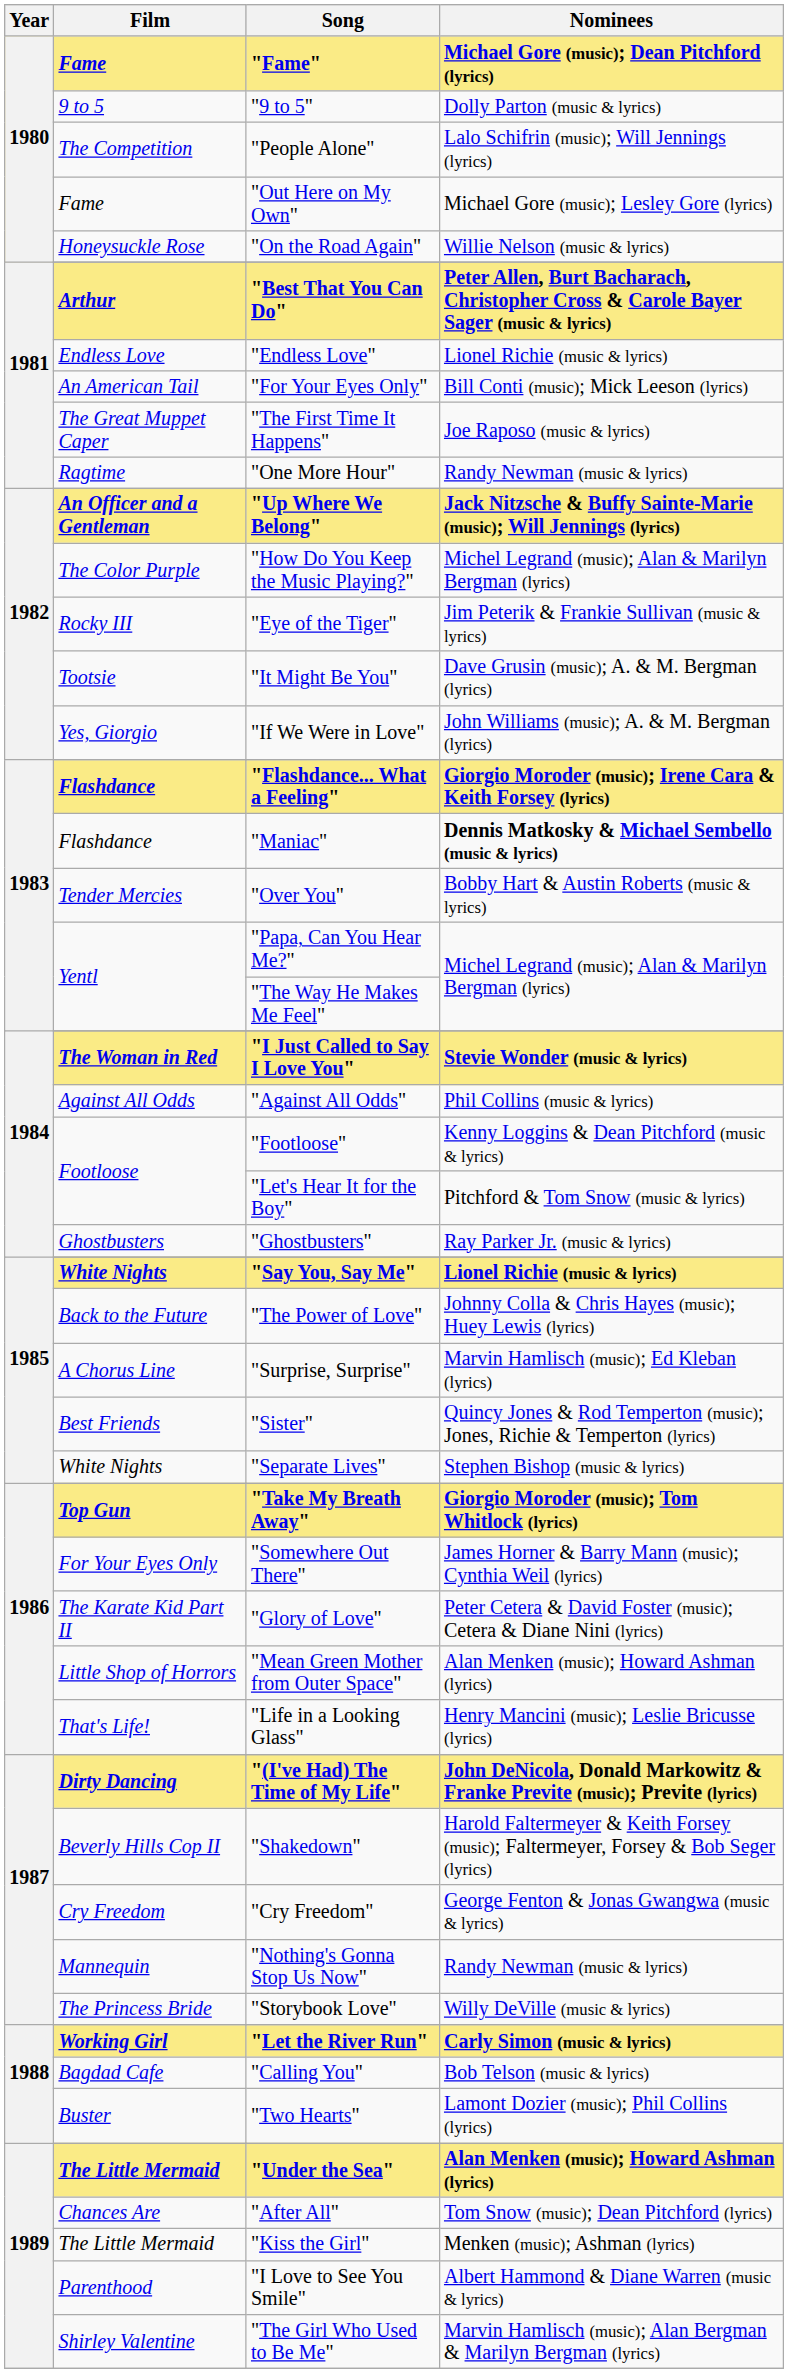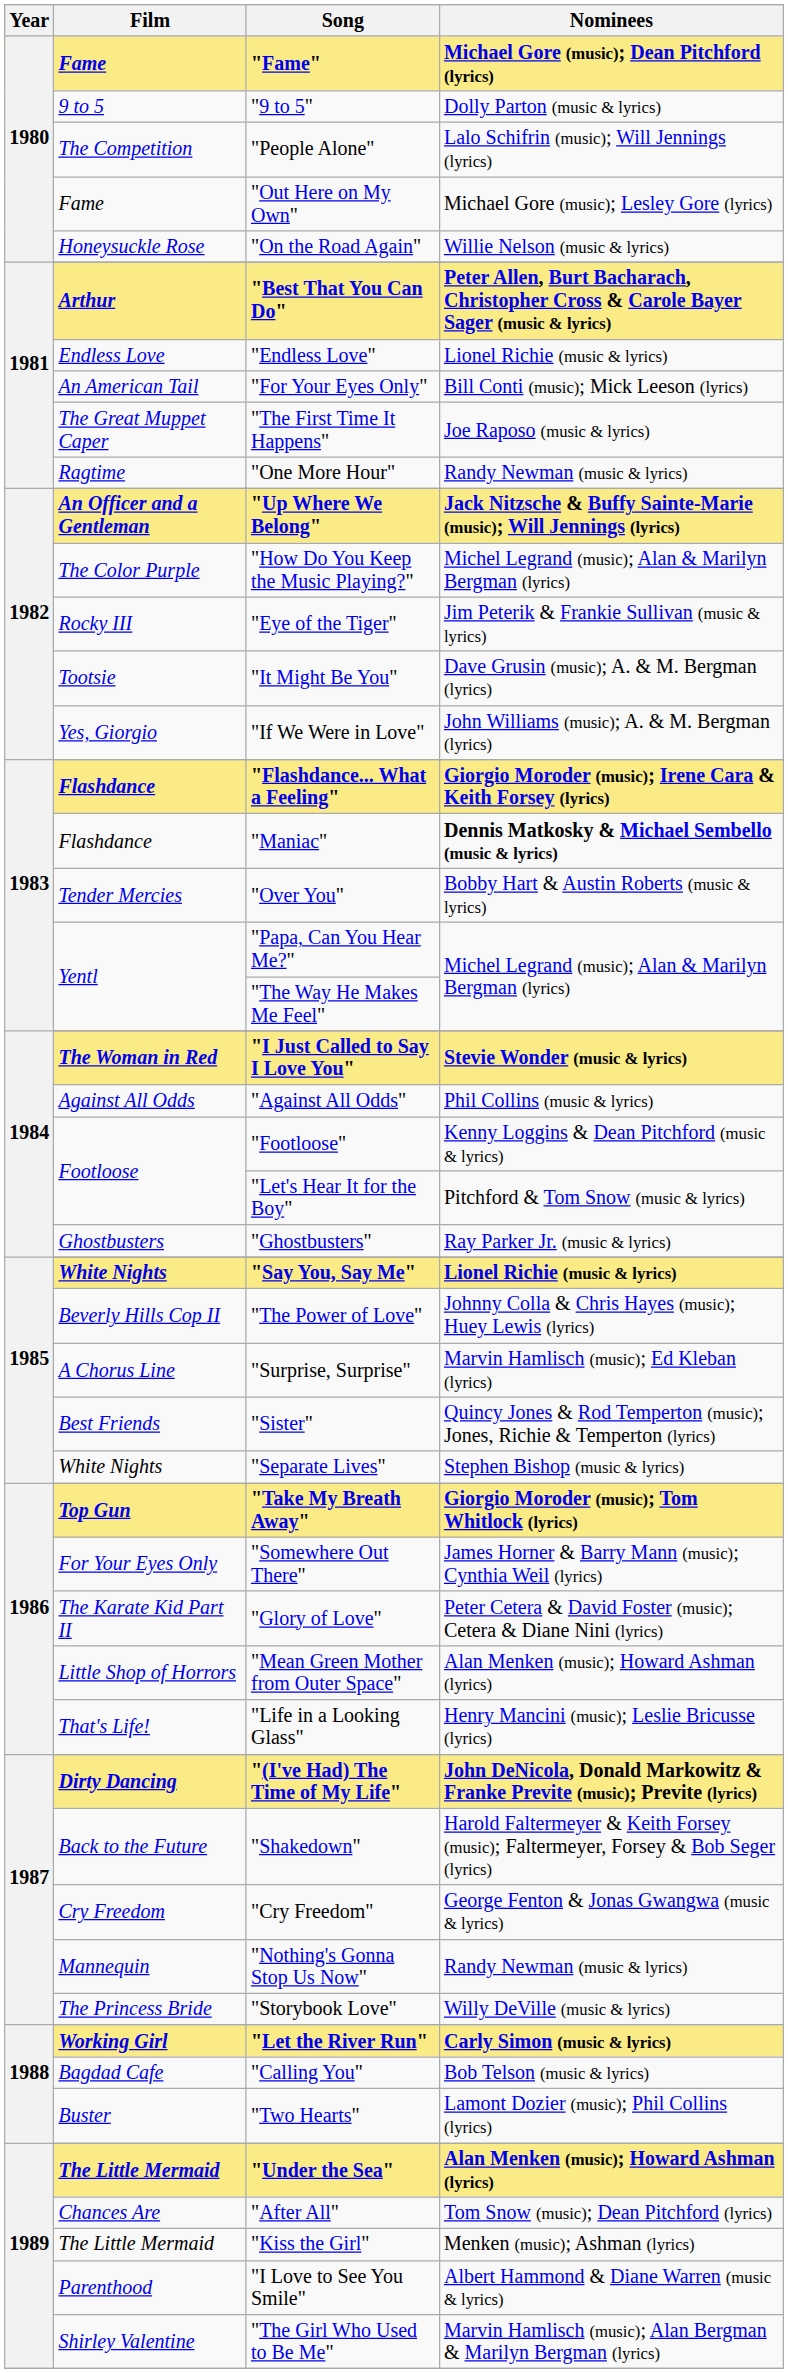 <table class="wikitable" style="width:100%">
 <tr bgcolor="#bebebe">
 <th width="5%">Year</th>
 <th width="25%">Film</th>
 <th width="25%">Song</th>
 <th width="45%">Nominees</th>
 </tr>
 <tr style="background:#FAEB86">
 <th rowspan="5">1980<br> <br></th>
 <td><strong><em><a href='#'>Fame</a></em></strong></td>
 <td><strong>"<a href='#'>Fame</a>"</strong></td>
 <td><strong><a href='#'>Michael Gore</a> <small>(music)</small>; <a href='#'>Dean Pitchford</a> <small>(lyrics)</small></strong></td>
 </tr>
 <tr>
 <td><em><a href='#'>9 to 5</a></em></td>
 <td>"<a href='#'>9 to 5</a>"</td>
 <td><a href='#'>Dolly Parton</a> <small>(music & lyrics)</small></td>
 </tr>
 <tr>
 <td><em><a href='#'>The Competition</a></em></td>
 <td>"People Alone"</td>
 <td><a href='#'>Lalo Schifrin</a> <small>(music)</small>; <a href='#'>Will Jennings</a> <small>(lyrics)</small></td>
 </tr>
 <tr>
 <td><em>Fame</em></td>
 <td>"<a href='#'>Out Here on My Own</a>"</td>
 <td>Michael Gore <small>(music)</small>; <a href='#'>Lesley Gore</a> <small>(lyrics)</small></td>
 </tr>
 <tr>
 <td><em><a href='#'>Honeysuckle Rose</a></em></td>
 <td>"<a href='#'>On the Road Again</a>"</td>
 <td><a href='#'>Willie Nelson</a> <small>(music & lyrics)</small></td>
 </tr>
 <tr>
 <th rowspan="6" style="text-align:center">1981<br> <br></th>
 </tr>
 <tr style="background:#FAEB86">
 <td><strong><em><a href='#'>Arthur</a></em></strong></td>
 <td><strong>"<a href='#'>Best That You Can Do</a>"</strong></td>
 <td><strong><a href='#'>Peter Allen</a>, <a href='#'>Burt Bacharach</a>, <a href='#'>Christopher Cross</a> & <a href='#'>Carole Bayer Sager</a> <small>(music & lyrics)</small></strong></td>
 </tr>
 <tr>
 <td><em><a href='#'>Endless Love</a></em></td>
 <td>"<a href='#'>Endless Love</a>"</td>
 <td><a href='#'>Lionel Richie</a> <small>(music & lyrics)</small></td>
 </tr>
 <tr>
 <td><em><a href='#'>An American Tail</a></em></td>
 <td>"<a href='#'>For Your Eyes Only</a>"</td>
 <td><a href='#'>Bill Conti</a> <small>(music)</small>; Mick Leeson <small>(lyrics)</small></td>
 </tr>
 <tr>
 <td><em><a href='#'>The Great Muppet Caper</a></em></td>
 <td>"<a href='#'>The First Time It Happens</a>"</td>
 <td><a href='#'>Joe Raposo</a> <small>(music & lyrics)</small></td>
 </tr>
 <tr>
 <td><em><a href='#'>Ragtime</a></em></td>
 <td>"One More Hour"</td>
 <td><a href='#'>Randy Newman</a> <small>(music & lyrics)</small></td>
 </tr>
 <tr>
 <th rowspan="6" style="text-align:center">1982<br> <br></th>
 </tr>
 <tr style="background:#FAEB86">
 <td><strong><em><a href='#'>An Officer and a Gentleman</a></em></strong></td>
 <td><strong>"<a href='#'>Up Where We Belong</a>"</strong></td>
 <td><strong><a href='#'>Jack Nitzsche</a> & <a href='#'>Buffy Sainte-Marie</a> <small>(music)</small>; <a href='#'>Will Jennings</a> <small>(lyrics)</small></strong></td>
 </tr>
 <tr>
 <td><em><a href='#'>The Color Purple</a></em></td>
 <td>"<a href='#'>How Do You Keep the Music Playing?</a>"</td>
 <td><a href='#'>Michel Legrand</a> <small>(music)</small>; <a href='#'>Alan & Marilyn Bergman</a> <small>(lyrics)</small></td>
 </tr>
 <tr>
 <td><em><a href='#'>Rocky III</a></em></td>
 <td>"<a href='#'>Eye of the Tiger</a>"</td>
 <td><a href='#'>Jim Peterik</a> & <a href='#'>Frankie Sullivan</a> <small>(music & lyrics)</small></td>
 </tr>
 <tr>
 <td><em><a href='#'>Tootsie</a></em></td>
 <td>"<a href='#'>It Might Be You</a>"</td>
 <td><a href='#'>Dave Grusin</a> <small>(music)</small>; A. & M. Bergman <small>(lyrics)</small></td>
 </tr>
 <tr>
 <td><em><a href='#'>Yes, Giorgio</a></em></td>
 <td>"If We Were in Love"</td>
 <td><a href='#'>John Williams</a> <small>(music)</small>; A. & M. Bergman <small>(lyrics)</small></td>
 </tr>
 <tr>
 <th rowspan="6" style="text-align:center">1983<br> <br></th>
 </tr>
 <tr style="background:#FAEB86">
 <td><strong><em><a href='#'>Flashdance</a></em></strong></td>
 <td><strong>"<a href='#'>Flashdance... What a Feeling</a>"</strong></td>
 <td><strong><a href='#'>Giorgio Moroder</a> <small>(music)</small>; <a href='#'>Irene Cara</a> & <a href='#'>Keith Forsey</a> <small>(lyrics)</small></strong></td>
 </tr>
 <tr>
 <td><em>Flashdance</em></td>
 <td>"<a href='#'>Maniac</a>"</td>
 <td><strong>Dennis Matkosky & <a href='#'>Michael Sembello</a> <small>(music & lyrics)</small></strong></td>
 </tr>
 <tr>
 <td><em><a href='#'>Tender Mercies</a></em></td>
 <td>"<a href='#'>Over You</a>"</td>
 <td><a href='#'>Bobby Hart</a> & <a href='#'>Austin Roberts</a> <small>(music & lyrics)</small></td>
 </tr>
 <tr>
 <td rowspan=2><em><a href='#'>Yentl</a></em></td>
 <td>"<a href='#'>Papa, Can You Hear Me?</a>"</td>
 <td rowspan=2><a href='#'>Michel Legrand</a> <small>(music)</small>; <a href='#'>Alan & Marilyn Bergman</a> <small>(lyrics)</small></td>
 </tr>
 <tr>
 <td>"<a href='#'>The Way He Makes Me Feel</a>"</td>
 </tr>
 <tr>
 <th rowspan="6" style="text-align:center">1984<br> <br></th>
 </tr>
 <tr style="background:#FAEB86">
 <td><strong><em><a href='#'>The Woman in Red</a></em></strong></td>
 <td><strong>"<a href='#'>I Just Called to Say I Love You</a>"</strong></td>
 <td><strong><a href='#'>Stevie Wonder</a> <small>(music & lyrics)</small></strong></td>
 </tr>
 <tr>
 <td><em><a href='#'>Against All Odds</a></em></td>
 <td>"<a href='#'>Against All Odds</a>"</td>
 <td><a href='#'>Phil Collins</a> <small>(music & lyrics)</small></td>
 </tr>
 <tr>
 <td rowspan=2><em><a href='#'>Footloose</a></em></td>
 <td>"<a href='#'>Footloose</a>"</td>
 <td><a href='#'>Kenny Loggins</a> & <a href='#'>Dean Pitchford</a> <small>(music & lyrics)</small></td>
 </tr>
 <tr>
 <td>"<a href='#'>Let's Hear It for the Boy</a>"</td>
 <td>Pitchford & <a href='#'>Tom Snow</a> <small>(music & lyrics)</small></td>
 </tr>
 <tr>
 <td><em><a href='#'>Ghostbusters</a></em></td>
 <td>"<a href='#'>Ghostbusters</a>"</td>
 <td><a href='#'>Ray Parker Jr.</a> <small>(music & lyrics)</small></td>
 </tr>
 <tr>
 <th rowspan="6" style="text-align:center">1985<br> <br></th>
 </tr>
 <tr style="background:#FAEB86">
 <td><strong><em><a href='#'>White Nights</a></em></strong></td>
 <td><strong>"<a href='#'>Say You, Say Me</a>"</strong></td>
 <td><strong><a href='#'>Lionel Richie</a> <small>(music & lyrics)</small></strong></td>
 </tr>
 <tr>
-<td><em><a href='#'>Back to the Future</a></em></td>
+<td><em><a href='#'>Beverly Hills Cop II</a></em></td>
 <td>"<a href='#'>The Power of Love</a>"</td>
 <td><a href='#'>Johnny Colla</a> & <a href='#'>Chris Hayes</a> <small>(music)</small>; <a href='#'>Huey Lewis</a> <small>(lyrics)</small></td>
 </tr>
 <tr>
 <td><em><a href='#'>A Chorus Line</a></em></td>
 <td>"Surprise, Surprise"</td>
 <td><a href='#'>Marvin Hamlisch</a> <small>(music)</small>; <a href='#'>Ed Kleban</a> <small>(lyrics)</small></td>
 </tr>
 <tr>
 <td><em><a href='#'>Best Friends</a></em></td>
 <td>"<a href='#'>Sister</a>"</td>
 <td><a href='#'>Quincy Jones</a> & <a href='#'>Rod Temperton</a> <small>(music)</small>; Jones, Richie & Temperton <small>(lyrics)</small></td>
 </tr>
 <tr>
 <td><em>White Nights</em></td>
 <td>"<a href='#'>Separate Lives</a>"</td>
 <td><a href='#'>Stephen Bishop</a> <small>(music & lyrics)</small></td>
 </tr>
 <tr>
 <th rowspan="6" style="text-align:center">1986<br> <br></th>
 </tr>
 <tr style="background:#FAEB86">
 <td><strong><em><a href='#'>Top Gun</a></em></strong></td>
 <td><strong>"<a href='#'>Take My Breath Away</a>"</strong></td>
 <td><strong><a href='#'>Giorgio Moroder</a> <small>(music)</small>; <a href='#'>Tom Whitlock</a> <small>(lyrics)</small></strong></td>
 </tr>
 <tr>
 <td><em><a href='#'>For Your Eyes Only</a></em></td>
 <td>"<a href='#'>Somewhere Out There</a>"</td>
 <td><a href='#'>James Horner</a> & <a href='#'>Barry Mann</a> <small>(music)</small>; <a href='#'>Cynthia Weil</a> <small>(lyrics)</small></td>
 </tr>
 <tr>
 <td><em><a href='#'>The Karate Kid Part II</a></em></td>
 <td>"<a href='#'>Glory of Love</a>"</td>
 <td><a href='#'>Peter Cetera</a> & <a href='#'>David Foster</a> <small>(music)</small>; Cetera & Diane Nini <small>(lyrics)</small></td>
 </tr>
 <tr>
 <td><em><a href='#'>Little Shop of Horrors</a></em></td>
 <td>"<a href='#'>Mean Green Mother from Outer Space</a>"</td>
 <td><a href='#'>Alan Menken</a> <small>(music)</small>; <a href='#'>Howard Ashman</a> <small>(lyrics)</small></td>
 </tr>
 <tr>
 <td><em><a href='#'>That's Life!</a></em></td>
 <td>"Life in a Looking Glass"</td>
 <td><a href='#'>Henry Mancini</a> <small>(music)</small>; <a href='#'>Leslie Bricusse</a> <small>(lyrics)</small></td>
 </tr>
 <tr>
 <th rowspan="6" style="text-align:center">1987<br> <br></th>
 </tr>
 <tr style="background:#FAEB86">
 <td><strong><em><a href='#'>Dirty Dancing</a></em></strong></td>
 <td><strong>"<a href='#'>(I've Had) The Time of My Life</a>"</strong></td>
 <td><strong><a href='#'>John DeNicola</a>, Donald Markowitz & <a href='#'>Franke Previte</a> <small>(music)</small>; Previte <small>(lyrics)</small></strong></td>
 </tr>
 <tr>
-<td><em><a href='#'>Beverly Hills Cop II</a></em></td>
+<td><em><a href='#'>Back to the Future</a></em></td>
 <td>"<a href='#'>Shakedown</a>"</td>
 <td><a href='#'>Harold Faltermeyer</a> & <a href='#'>Keith Forsey</a> <small>(music)</small>; Faltermeyer, Forsey & <a href='#'>Bob Seger</a> <small>(lyrics)</small></td>
 </tr>
 <tr>
 <td><em><a href='#'>Cry Freedom</a></em></td>
 <td>"Cry Freedom"</td>
 <td><a href='#'>George Fenton</a> & <a href='#'>Jonas Gwangwa</a> <small>(music & lyrics)</small></td>
 </tr>
 <tr>
 <td><em><a href='#'>Mannequin</a></em></td>
 <td>"<a href='#'>Nothing's Gonna Stop Us Now</a>"</td>
 <td><a href='#'>Randy Newman</a> <small>(music & lyrics)</small></td>
 </tr>
 <tr>
 <td><em><a href='#'>The Princess Bride</a></em></td>
 <td>"Storybook Love"</td>
 <td><a href='#'>Willy DeVille</a> <small>(music & lyrics)</small></td>
 </tr>
 <tr>
 <th rowspan="4" style="text-align:center">1988<br> <br></th>
 </tr>
 <tr style="background:#FAEB86">
 <td><strong><em><a href='#'>Working Girl</a></em></strong></td>
 <td><strong>"<a href='#'>Let the River Run</a>"</strong></td>
 <td><strong><a href='#'>Carly Simon</a> <small>(music & lyrics)</small></strong></td>
 </tr>
 <tr>
 <td><em><a href='#'>Bagdad Cafe</a></em></td>
 <td>"<a href='#'>Calling You</a>"</td>
 <td><a href='#'>Bob Telson</a> <small>(music & lyrics)</small></td>
 </tr>
 <tr>
 <td><em><a href='#'>Buster</a></em></td>
 <td>"<a href='#'>Two Hearts</a>"</td>
 <td><a href='#'>Lamont Dozier</a> <small>(music)</small>; <a href='#'>Phil Collins</a> <small>(lyrics)</small></td>
 </tr>
 <tr>
 <th rowspan="6" style="text-align:center">1989<br> <br></th>
 </tr>
 <tr style="background:#FAEB86">
 <td><strong><em><a href='#'>The Little Mermaid</a></em></strong></td>
 <td><strong>"<a href='#'>Under the Sea</a>"</strong></td>
 <td><strong><a href='#'>Alan Menken</a> <small>(music)</small>; <a href='#'>Howard Ashman</a> <small>(lyrics)</small></strong></td>
 </tr>
 <tr>
 <td><em><a href='#'>Chances Are</a></em></td>
 <td>"<a href='#'>After All</a>"</td>
 <td><a href='#'>Tom Snow</a> <small>(music)</small>; <a href='#'>Dean Pitchford</a> <small>(lyrics)</small></td>
 </tr>
 <tr>
 <td><em>The Little Mermaid</em></td>
 <td>"<a href='#'>Kiss the Girl</a>"</td>
 <td>Menken <small>(music)</small>; Ashman <small>(lyrics)</small></td>
 </tr>
 <tr>
 <td><em><a href='#'>Parenthood</a></em></td>
 <td>"I Love to See You Smile"</td>
 <td><a href='#'>Albert Hammond</a> & <a href='#'>Diane Warren</a> <small>(music & lyrics)</small></td>
 </tr>
 <tr>
 <td><em><a href='#'>Shirley Valentine</a></em></td>
 <td>"<a href='#'>The Girl Who Used to Be Me</a>"</td>
 <td><a href='#'>Marvin Hamlisch</a> <small>(music)</small>; <a href='#'>Alan Bergman</a> & <a href='#'>Marilyn Bergman</a> <small>(lyrics)</small></td>
 </tr>
 <tr>
 </tr>
 </table>
